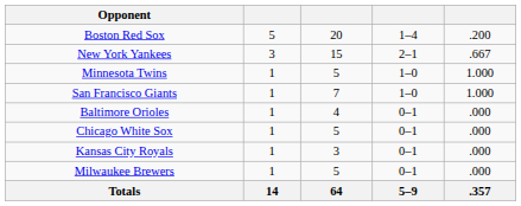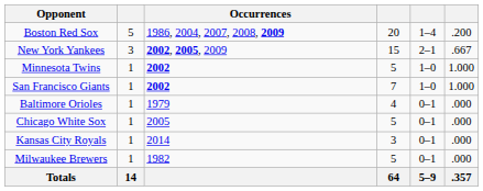 <table class="wikitable sortable" style="text-align: center; width: 75%;">
 <tr>
 <th width="150">Opponent</th>
 <th width="30"></th>
+<th>Occurrences</th>
 <th width="40"></th>
 <th width="40"></th>
 <th width="40"></th>
 </tr>
 <tr>
 <td><a href='#'>Boston Red Sox</a></td>
 <td>5</td>
+<td align=left><a href='#'>1986</a>, <a href='#'>2004</a>, <a href='#'>2007</a>, <a href='#'>2008</a>, <strong><a href='#'>2009</a></strong></td>
 <td>20</td>
 <td>1–4</td>
 <td>.200</td>
 </tr>
 <tr>
 <td><a href='#'>New York Yankees</a></td>
 <td>3</td>
+<td align=left><strong><a href='#'>2002</a></strong>, <strong><a href='#'>2005</a></strong>, <a href='#'>2009</a></td>
 <td>15</td>
 <td>2–1</td>
 <td>.667</td>
 </tr>
 <tr>
 <td><a href='#'>Minnesota Twins</a></td>
 <td>1</td>
+<td align=left><strong><a href='#'>2002</a></strong></td>
 <td>5</td>
 <td>1–0</td>
 <td>1.000</td>
 </tr>
 <tr>
 <td><a href='#'>San Francisco Giants</a></td>
 <td>1</td>
+<td align=left><strong><a href='#'>2002</a></strong></td>
 <td>7</td>
 <td>1–0</td>
 <td>1.000</td>
 </tr>
 <tr>
 <td><a href='#'>Baltimore Orioles</a></td>
 <td>1</td>
+<td align=left><a href='#'>1979</a></td>
 <td>4</td>
 <td>0–1</td>
 <td>.000</td>
 </tr>
 <tr>
 <td><a href='#'>Chicago White Sox</a></td>
 <td>1</td>
+<td align=left><a href='#'>2005</a></td>
 <td>5</td>
 <td>0–1</td>
 <td>.000</td>
 </tr>
 <tr>
 <td><a href='#'>Kansas City Royals</a></td>
 <td>1</td>
+<td align=left><a href='#'>2014</a></td>
 <td>3</td>
 <td>0–1</td>
 <td>.000</td>
 </tr>
 <tr>
 <td><a href='#'>Milwaukee Brewers</a></td>
 <td>1</td>
+<td align=left><a href='#'>1982</a></td>
 <td>5</td>
 <td>0–1</td>
 <td>.000</td>
 </tr>
 <tr>
 <th width="150">Totals</th>
 <th width="30">14</th>
+<th></th>
 <th width="40">64</th>
 <th width="40">5–9</th>
 <th width="40">.357</th>
 </tr>
 </table>
